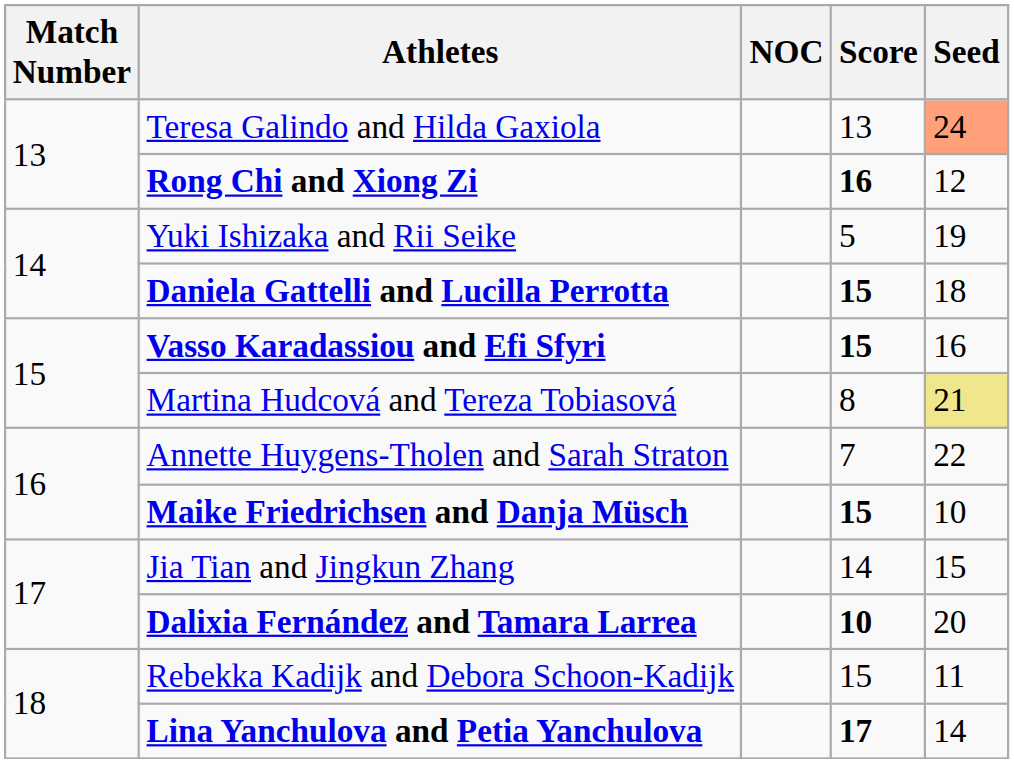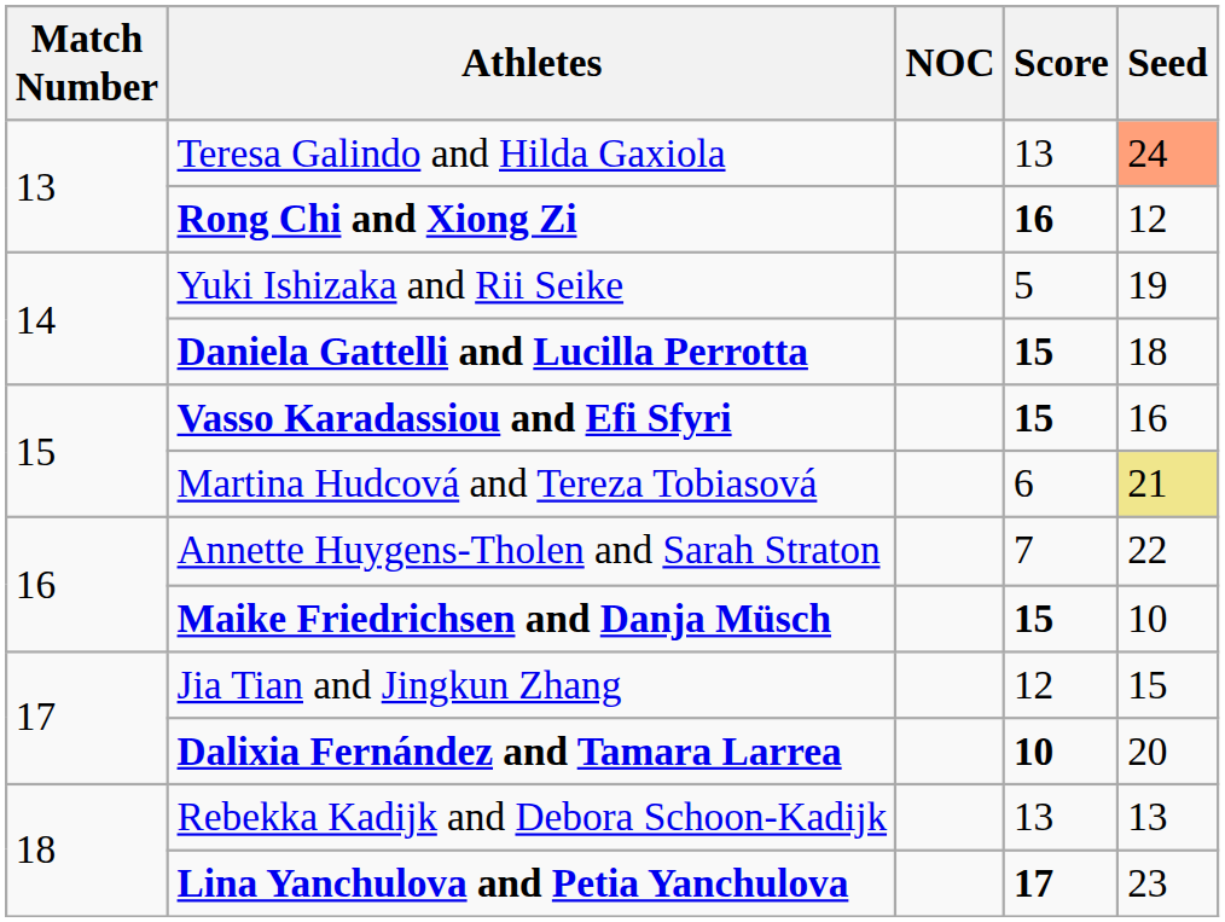 <table class="wikitable" style="font-size:95%;">
 <tr>
 <th>Match <br>Number</th>
 <th align="center">Athletes</th>
 <th>NOC</th>
 <th>Score</th>
 <th>Seed</th>
 </tr>
 <tr>
 <td Rowspan=2>13</td>
 <td><a href='#'>Teresa Galindo</a> and <a href='#'>Hilda Gaxiola</a></td>
 <td></td>
 <td>13</td>
 <td style="background: lightsalmon;">24</td>
 </tr>
 <tr>
 <td><strong><a href='#'>Rong Chi</a> and <a href='#'>Xiong Zi</a></strong></td>
 <td></td>
 <td><strong>16</strong></td>
 <td>12</td>
 </tr>
 <tr>
 <td Rowspan=2>14</td>
 <td><a href='#'>Yuki Ishizaka</a> and <a href='#'>Rii Seike</a></td>
 <td></td>
 <td>5</td>
 <td>19</td>
 </tr>
 <tr>
 <td><strong><a href='#'>Daniela Gattelli</a> and <a href='#'>Lucilla Perrotta</a></strong></td>
 <td></td>
 <td><strong>15</strong></td>
 <td>18</td>
 </tr>
 <tr>
 <td Rowspan=2>15</td>
 <td><strong><a href='#'>Vasso Karadassiou</a> and <a href='#'>Efi Sfyri</a></strong></td>
 <td></td>
 <td><strong>15</strong></td>
 <td>16</td>
 </tr>
 <tr>
 <td><a href='#'>Martina Hudcová</a> and <a href='#'>Tereza Tobiasová</a></td>
 <td></td>
-<td>8</td>
+<td>6</td>
 <td style="background: khaki;">21</td>
 </tr>
 <tr>
 <td Rowspan=2>16</td>
 <td><a href='#'>Annette Huygens-Tholen</a> and <a href='#'>Sarah Straton</a></td>
 <td></td>
 <td>7</td>
 <td>22</td>
 </tr>
 <tr>
 <td><strong><a href='#'>Maike Friedrichsen</a> and <a href='#'>Danja Müsch</a></strong></td>
 <td></td>
 <td><strong>15</strong></td>
 <td>10</td>
 </tr>
 <tr>
 <td Rowspan=2>17</td>
 <td><a href='#'>Jia Tian</a> and <a href='#'>Jingkun Zhang</a></td>
 <td></td>
-<td>14</td>
+<td>12</td>
 <td>15</td>
 </tr>
 <tr>
 <td><strong><a href='#'>Dalixia Fernández</a> and <a href='#'>Tamara Larrea</a></strong></td>
 <td></td>
 <td><strong>10</strong></td>
 <td>20</td>
 </tr>
 <tr>
 <td Rowspan=2>18</td>
 <td><a href='#'>Rebekka Kadijk</a> and <a href='#'>Debora Schoon-Kadijk</a></td>
 <td></td>
-<td>15</td>
-<td>11</td>
+<td>13</td>
+<td>13</td>
 </tr>
 <tr>
 <td><strong><a href='#'>Lina Yanchulova</a> and <a href='#'>Petia Yanchulova</a></strong></td>
 <td></td>
 <td><strong>17</strong></td>
-<td>14</td>
+<td>23</td>
 </tr>
 </table>
